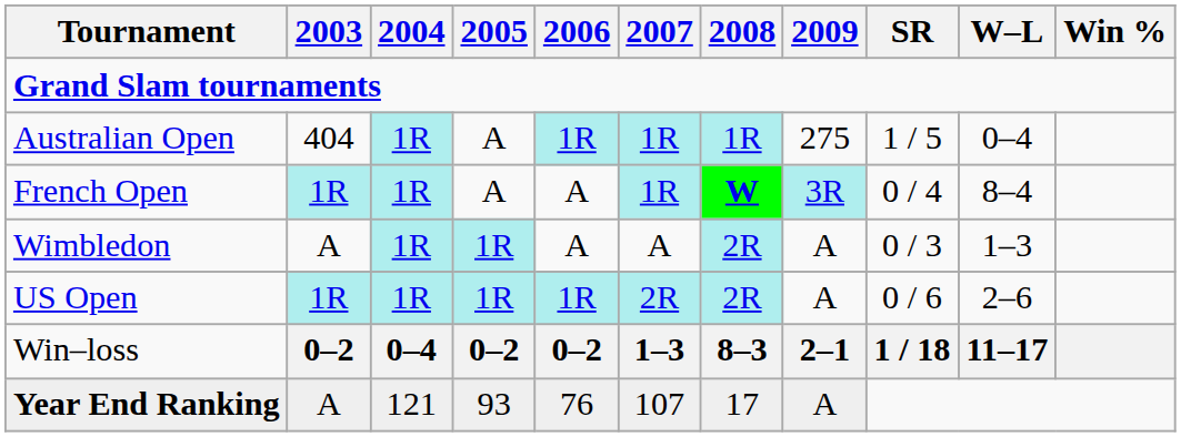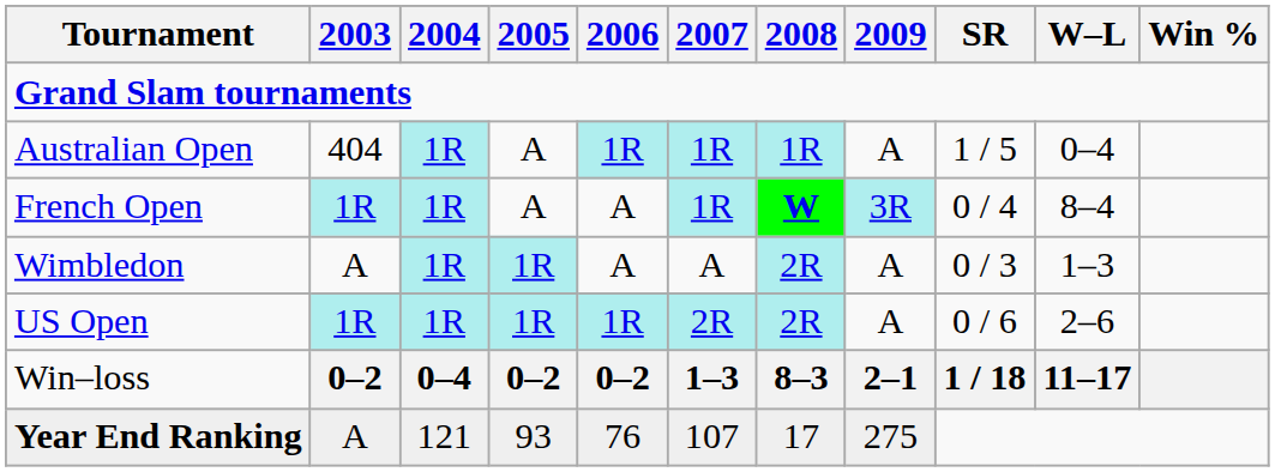 <table class=wikitable style=text-align:center>
 <tr>
 <th>Tournament</th>
 <th><a href='#'>2003</a></th>
 <th><a href='#'>2004</a></th>
 <th><a href='#'>2005</a></th>
 <th><a href='#'>2006</a></th>
 <th><a href='#'>2007</a></th>
 <th><a href='#'>2008</a></th>
 <th><a href='#'>2009</a></th>
 <th>SR</th>
 <th>W–L</th>
 <th>Win %</th>
 </tr>
 <tr>
 <td colspan=25 style=text-align:left><a href='#'><strong>Grand Slam tournaments</strong></a></td>
 </tr>
 <tr>
 <td align=left><a href='#'>Australian Open</a></td>
 <td>404</td>
 <td bgcolor=afeeee><a href='#'>1R</a></td>
 <td>A</td>
 <td bgcolor=afeeee><a href='#'>1R</a></td>
 <td bgcolor=afeeee><a href='#'>1R</a></td>
 <td bgcolor=afeeee><a href='#'>1R</a></td>
-<td>275</td>
+<td>A</td>
 <td>1 / 5</td>
 <td>0–4</td>
 <td></td>
 </tr>
 <tr>
 <td align=left><a href='#'>French Open</a></td>
 <td bgcolor=afeeee><a href='#'>1R</a></td>
 <td bgcolor=afeeee><a href='#'>1R</a></td>
 <td>A</td>
 <td>A</td>
 <td bgcolor=afeeee><a href='#'>1R</a></td>
 <td bgcolor=lime><a href='#'><strong>W</strong></a></td>
 <td bgcolor=afeeee><a href='#'>3R</a></td>
 <td>0 / 4</td>
 <td>8–4</td>
 <td></td>
 </tr>
 <tr>
 <td align=left><a href='#'>Wimbledon</a></td>
 <td>A</td>
 <td bgcolor=afeeee><a href='#'>1R</a></td>
 <td bgcolor=afeeee><a href='#'>1R</a></td>
 <td>A</td>
 <td>A</td>
 <td bgcolor=afeeee><a href='#'>2R</a></td>
 <td>A</td>
 <td>0 / 3</td>
 <td>1–3</td>
 <td></td>
 </tr>
 <tr>
 <td align=left><a href='#'>US Open</a></td>
 <td bgcolor=afeeee><a href='#'>1R</a></td>
 <td bgcolor=afeeee><a href='#'>1R</a></td>
 <td bgcolor=afeeee><a href='#'>1R</a></td>
 <td bgcolor=afeeee><a href='#'>1R</a></td>
 <td bgcolor=afeeee><a href='#'>2R</a></td>
 <td bgcolor=afeeee><a href='#'>2R</a></td>
 <td>A</td>
 <td>0 / 6</td>
 <td>2–6</td>
 <td></td>
 </tr>
 <tr>
 <td style=text-align:left>Win–loss</td>
 <th>0–2</th>
 <th>0–4</th>
 <th>0–2</th>
 <th>0–2</th>
 <th>1–3</th>
 <th>8–3</th>
 <th>2–1</th>
 <th>1 / 18</th>
 <th>11–17</th>
 <th></th>
 </tr>
 <tr bgcolor="efefef">
 <td style="background:#efefef; text-align:left;"><strong>Year End Ranking</strong></td>
 <td>A</td>
 <td>121</td>
 <td>93</td>
 <td>76</td>
 <td>107</td>
 <td>17</td>
-<td>A</td>
+<td>275</td>
 </tr>
 </table>
